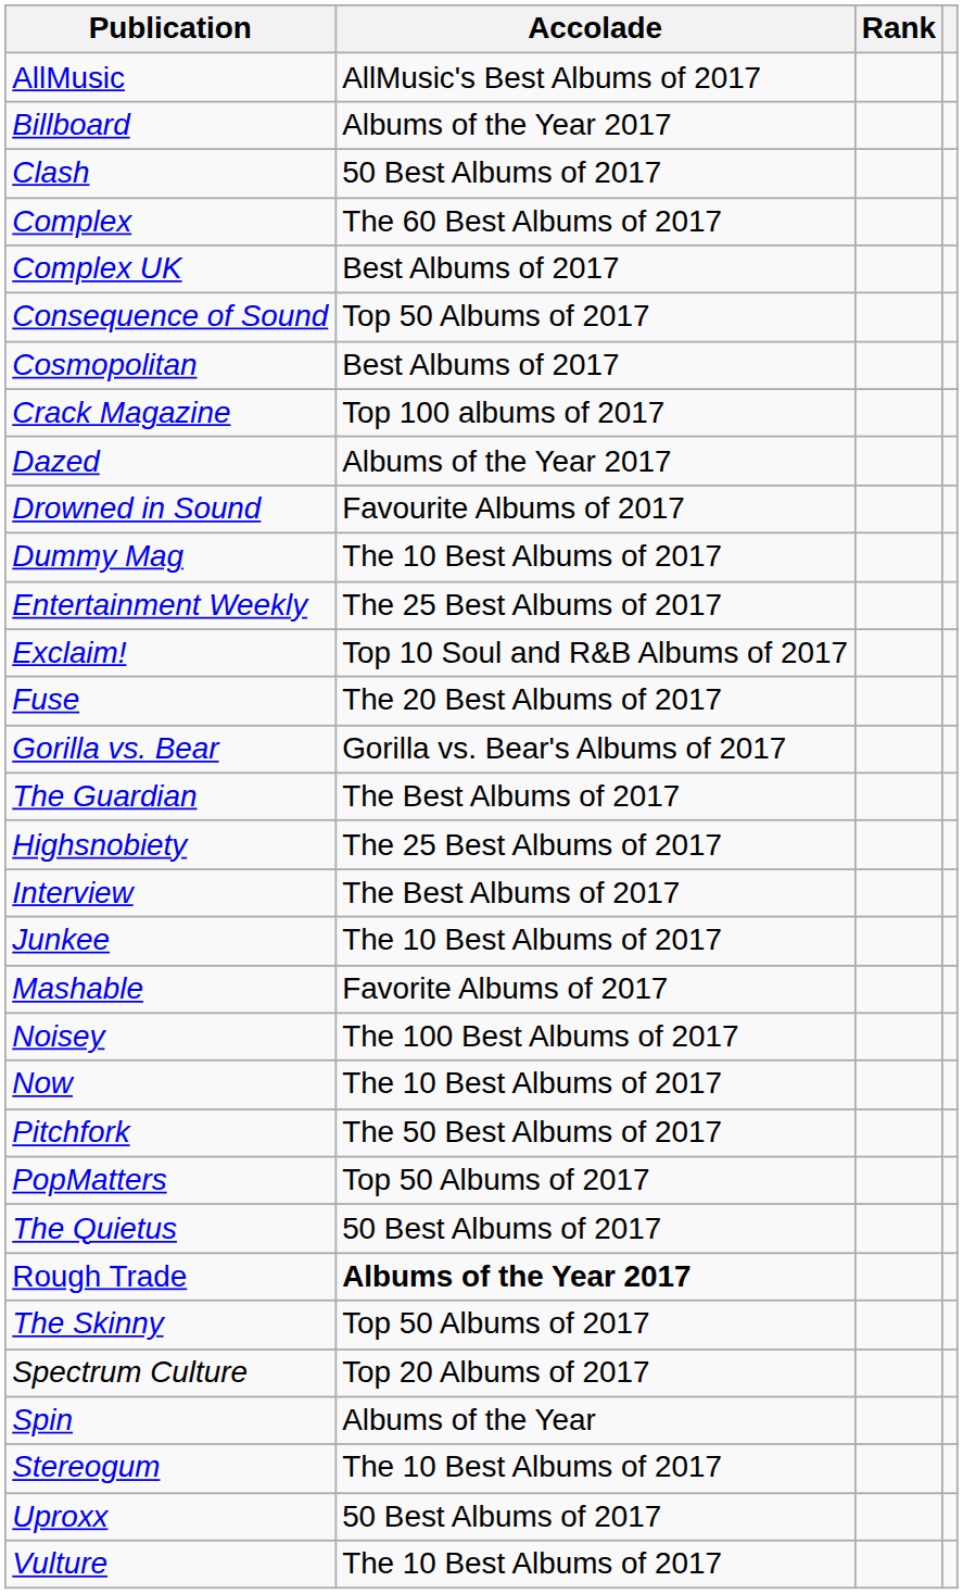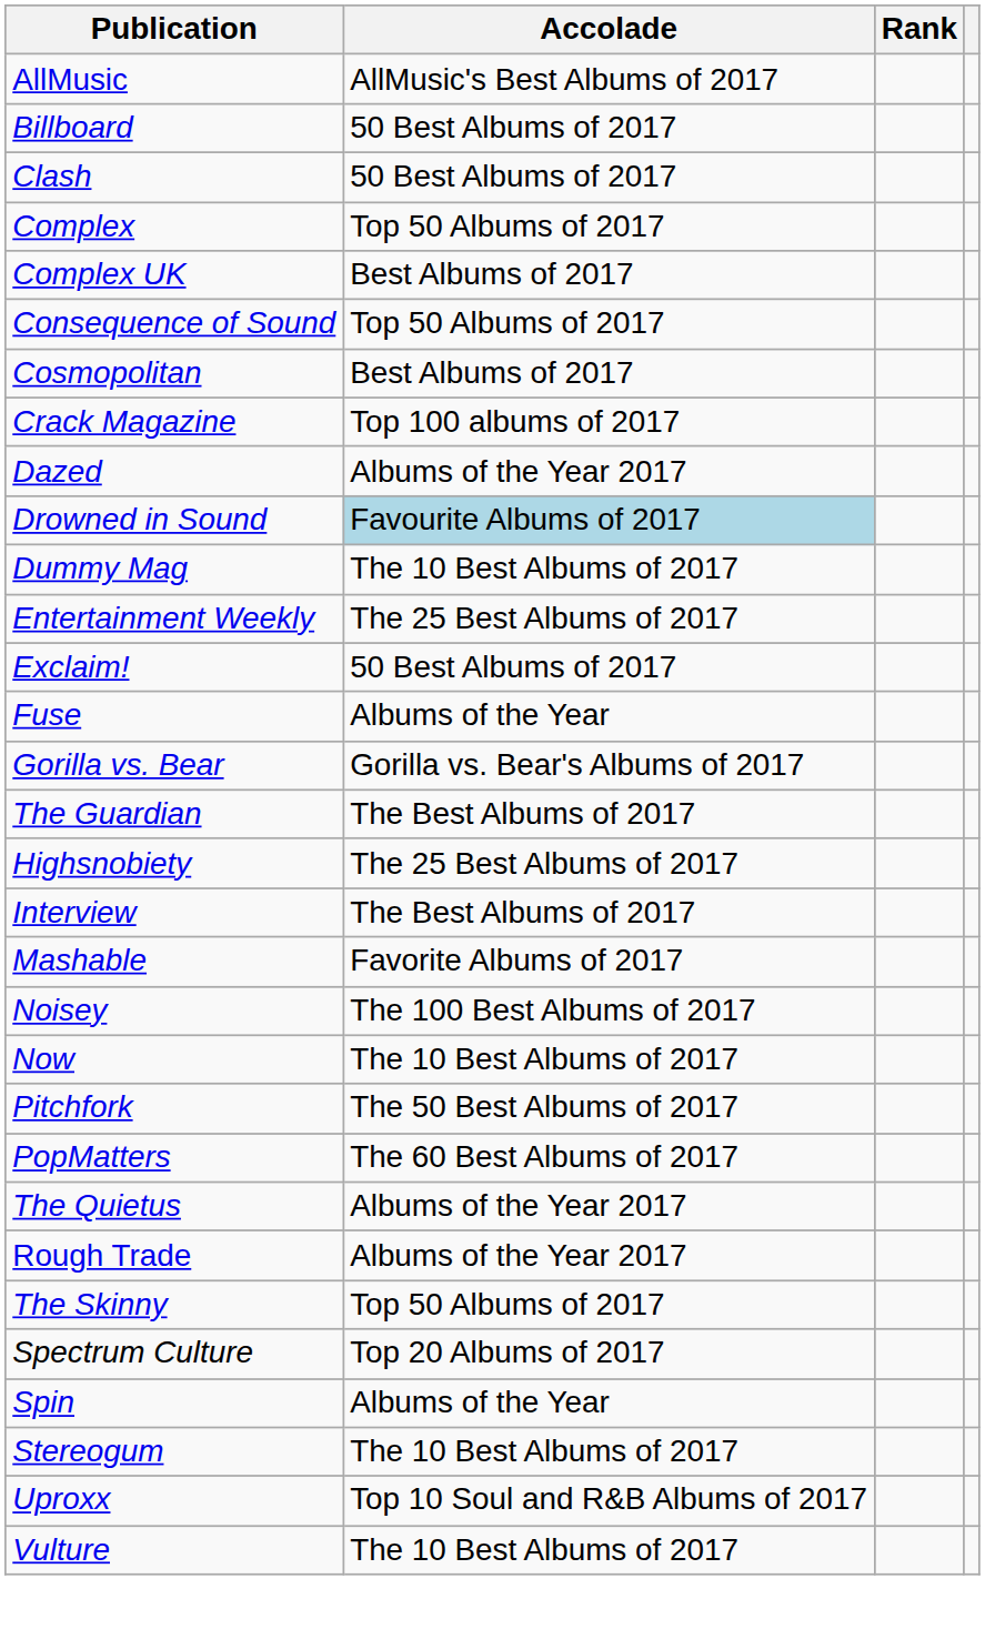 <table class="sortable wikitable">
 <tr>
 <th>Publication</th>
 <th>Accolade</th>
 <th>Rank</th>
 <th class="unsortable"></th>
 </tr>
 <tr>
 <td><a href='#'>AllMusic</a></td>
 <td>AllMusic's Best Albums of 2017</td>
 <td></td>
 <td></td>
 </tr>
 <tr>
 <td><em><a href='#'>Billboard</a></em></td>
-<td>Albums of the Year 2017</td>
+<td>50 Best Albums of 2017</td>
 <td></td>
 <td></td>
 </tr>
 <tr>
 <td><em><a href='#'>Clash</a></em></td>
 <td>50 Best Albums of 2017</td>
 <td></td>
 <td></td>
 </tr>
 <tr>
 <td><em><a href='#'>Complex</a></em></td>
-<td>The 60 Best Albums of 2017</td>
+<td>Top 50 Albums of 2017</td>
 <td></td>
 <td></td>
 </tr>
 <tr>
 <td><em><a href='#'>Complex UK</a></em></td>
 <td>Best Albums of 2017</td>
 <td></td>
 <td></td>
 </tr>
 <tr>
 <td><em><a href='#'>Consequence of Sound</a></em></td>
 <td>Top 50 Albums of 2017</td>
 <td></td>
 <td></td>
 </tr>
 <tr>
 <td><em><a href='#'>Cosmopolitan</a></em></td>
 <td>Best Albums of 2017</td>
 <td></td>
 <td></td>
 </tr>
 <tr>
 <td><em><a href='#'>Crack Magazine</a></em></td>
 <td>Top 100 albums of 2017</td>
 <td></td>
 <td></td>
 </tr>
 <tr>
 <td><em><a href='#'>Dazed</a></em></td>
 <td>Albums of the Year 2017</td>
 <td></td>
 <td></td>
 </tr>
 <tr>
 <td><em><a href='#'>Drowned in Sound</a></em></td>
-<td>Favourite Albums of 2017</td>
+<td style="background: lightblue;">Favourite Albums of 2017</td>
 <td></td>
 <td></td>
 </tr>
 <tr>
 <td><em><a href='#'>Dummy Mag</a></em></td>
 <td>The 10 Best Albums of 2017</td>
 <td></td>
 <td></td>
 </tr>
 <tr>
 <td><em><a href='#'>Entertainment Weekly</a></em></td>
 <td>The 25 Best Albums of 2017</td>
 <td></td>
 <td></td>
 </tr>
 <tr>
 <td><em><a href='#'>Exclaim!</a></em></td>
-<td>Top 10 Soul and R&B Albums of 2017</td>
+<td>50 Best Albums of 2017</td>
 <td></td>
 <td></td>
 </tr>
 <tr>
 <td><em><a href='#'>Fuse</a></em></td>
-<td>The 20 Best Albums of 2017</td>
+<td>Albums of the Year</td>
 <td></td>
 <td></td>
 </tr>
 <tr>
 <td><em><a href='#'>Gorilla vs. Bear</a></em></td>
 <td>Gorilla vs. Bear's Albums of 2017</td>
 <td></td>
 <td></td>
 </tr>
 <tr>
 <td><em><a href='#'>The Guardian</a></em></td>
 <td>The Best Albums of 2017</td>
 <td></td>
 <td></td>
 </tr>
 <tr>
 <td><em><a href='#'>Highsnobiety</a></em></td>
 <td>The 25 Best Albums of 2017</td>
 <td></td>
 <td></td>
 </tr>
 <tr>
 <td><em><a href='#'>Interview</a></em></td>
 <td>The Best Albums of 2017</td>
-<td></td>
-<td></td>
-</tr>
-<tr>
-<td><em><a href='#'>Junkee</a></em></td>
-<td>The 10 Best Albums of 2017</td>
 <td></td>
 <td></td>
 </tr>
 <tr>
 <td><em><a href='#'>Mashable</a></em></td>
 <td>Favorite Albums of 2017</td>
 <td></td>
 <td></td>
 </tr>
 <tr>
 <td><em><a href='#'>Noisey</a></em></td>
 <td>The 100 Best Albums of 2017</td>
 <td></td>
 <td></td>
 </tr>
 <tr>
 <td><em><a href='#'>Now</a></em></td>
 <td>The 10 Best Albums of 2017</td>
 <td></td>
 <td></td>
 </tr>
 <tr>
 <td><em><a href='#'>Pitchfork</a></em></td>
 <td>The 50 Best Albums of 2017</td>
 <td></td>
 <td></td>
 </tr>
 <tr>
 <td><em><a href='#'>PopMatters</a></em></td>
-<td>Top 50 Albums of 2017</td>
+<td>The 60 Best Albums of 2017</td>
 <td></td>
 <td></td>
 </tr>
 <tr>
 <td><em><a href='#'>The Quietus</a></em></td>
-<td>50 Best Albums of 2017</td>
+<td>Albums of the Year 2017</td>
 <td></td>
 <td></td>
 </tr>
 <tr>
 <td><a href='#'>Rough Trade</a></td>
-<td><strong>Albums of the Year 2017</strong></td>
+<td>Albums of the Year 2017</td>
 <td></td>
 <td></td>
 </tr>
 <tr>
 <td><em><a href='#'>The Skinny</a></em></td>
 <td>Top 50 Albums of 2017</td>
 <td></td>
 <td></td>
 </tr>
 <tr>
 <td><em>Spectrum Culture</em></td>
 <td>Top 20 Albums of 2017</td>
 <td></td>
 <td></td>
 </tr>
 <tr>
 <td><em><a href='#'>Spin</a></em></td>
 <td>Albums of the Year</td>
 <td></td>
 <td></td>
 </tr>
 <tr>
 <td><em><a href='#'>Stereogum</a></em></td>
 <td>The 10 Best Albums of 2017</td>
 <td></td>
 <td></td>
 </tr>
 <tr>
 <td><em><a href='#'>Uproxx</a></em></td>
-<td>50 Best Albums of 2017</td>
+<td>Top 10 Soul and R&B Albums of 2017</td>
 <td></td>
 <td></td>
 </tr>
 <tr>
 <td><em><a href='#'>Vulture</a></em></td>
 <td>The 10 Best Albums of 2017</td>
 <td></td>
 <td></td>
 </tr>
 </table>
